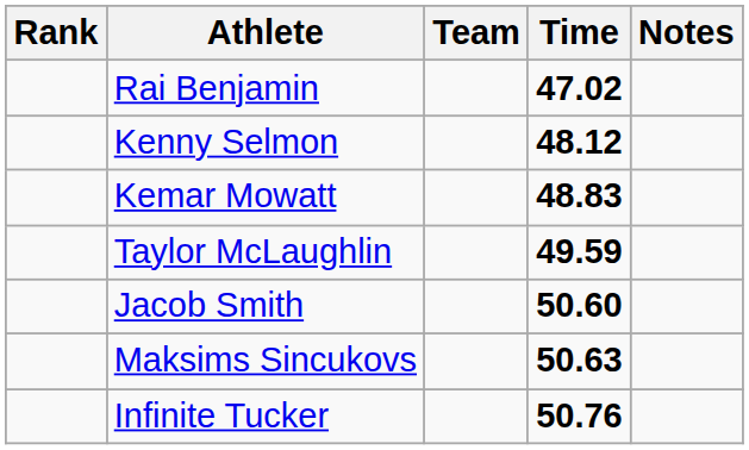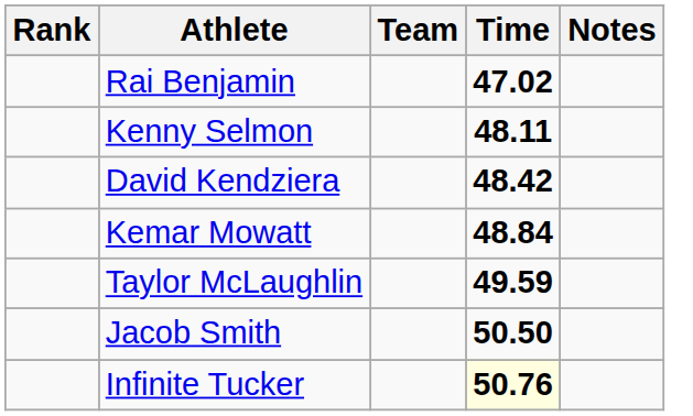 <table class="wikitable sortable" style="text-align:center">
 <tr>
 <th>Rank</th>
 <th>Athlete</th>
 <th>Team</th>
 <th>Time</th>
 <th>Notes</th>
 </tr>
 <tr>
 <td></td>
 <td align=left> <a href='#'>Rai Benjamin</a></td>
 <td></td>
 <td><strong>47.02</strong></td>
 <td>   </td>
 </tr>
 <tr>
 <td></td>
 <td align=left><a href='#'>Kenny Selmon</a></td>
 <td></td>
-<td><strong>48.12</strong></td>
+<td><strong>48.11</strong></td>
+<td></td>
+</tr>
+<tr>
+<td></td>
+<td align=left><a href='#'>David Kendziera</a></td>
+<td></td>
+<td><strong>48.42</strong></td>
 <td></td>
 </tr>
 <tr>
 <td></td>
 <td align=left> <a href='#'>Kemar Mowatt</a></td>
 <td></td>
-<td><strong>48.83</strong></td>
+<td><strong>48.84</strong></td>
 <td></td>
 </tr>
 <tr>
 <td></td>
 <td align=left><a href='#'>Taylor McLaughlin</a></td>
 <td></td>
 <td><strong>49.59</strong></td>
 <td></td>
 </tr>
 <tr>
 <td></td>
 <td align=left><a href='#'>Jacob Smith</a></td>
 <td></td>
-<td><strong>50.60</strong></td>
-<td></td>
-</tr>
-<tr>
-<td></td>
-<td align=left> <a href='#'>Maksims Sincukovs</a></td>
-<td></td>
-<td><strong>50.63</strong></td>
+<td><strong>50.50</strong></td>
 <td></td>
 </tr>
 <tr>
 <td></td>
 <td align=left><a href='#'>Infinite Tucker</a></td>
 <td></td>
-<td><strong>50.76</strong></td>
+<td style="background: lightyellow;"><strong>50.76</strong></td>
 <td></td>
 </tr>
 </table>
